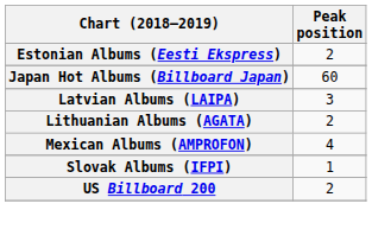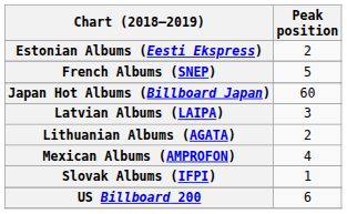 <table class="wikitable sortable plainrowheaders" style="text-align:center">
 <tr>
 <th scope="col">Chart (2018–2019)</th>
 <th scope="col">Peak<br>position</th>
 </tr>
 <tr>
 </tr>
 <tr>
 </tr>
 <tr>
 </tr>
 <tr>
 </tr>
 <tr>
 </tr>
 <tr>
 </tr>
 <tr>
 </tr>
 <tr>
 </tr>
 <tr>
 <th scope="row">Estonian Albums (<em><a href='#'>Eesti Ekspress</a></em>)</th>
 <td>2</td>
 </tr>
 <tr>
+</tr>
+<tr>
+<th scope="row">French Albums (<a href='#'>SNEP</a>)</th>
+<td>5</td>
 </tr>
 <tr>
 </tr>
 <tr>
 </tr>
 <tr>
 </tr>
 <tr>
 </tr>
 <tr>
 <th scope="row">Japan Hot Albums (<em><a href='#'>Billboard Japan</a></em>)</th>
 <td>60</td>
 </tr>
 <tr>
 </tr>
 <tr>
 <th scope="row">Latvian Albums (<a href='#'>LAIPA</a>)</th>
 <td>3</td>
 </tr>
 <tr>
 <th scope="row">Lithuanian Albums (<a href='#'>AGATA</a>)</th>
 <td>2</td>
 </tr>
 <tr>
 <th scope="row">Mexican Albums (<a href='#'>AMPROFON</a>)</th>
 <td>4</td>
 </tr>
 <tr>
 </tr>
 <tr>
 </tr>
 <tr>
 </tr>
 <tr>
 </tr>
 <tr>
 </tr>
 <tr>
 <th scope="row">Slovak Albums (<a href='#'>IFPI</a>)</th>
 <td>1</td>
 </tr>
 <tr>
 </tr>
 <tr>
 </tr>
 <tr>
 </tr>
 <tr>
 </tr>
 <tr>
 <th scope="row">US <a href='#'><em>Billboard</em> 200</a></th>
-<td>2</td>
+<td>6</td>
 </tr>
 <tr>
 </tr>
 <tr>
 </tr>
 </table>
